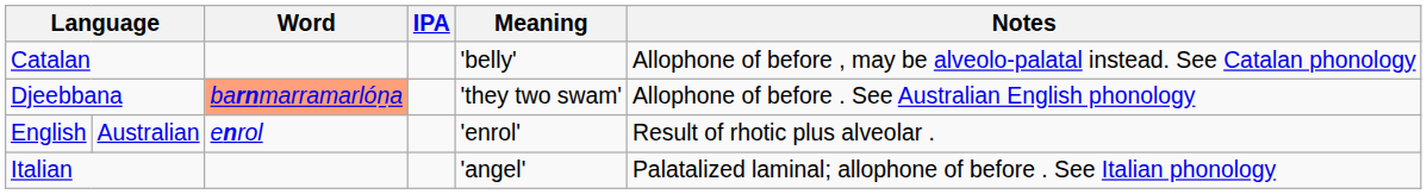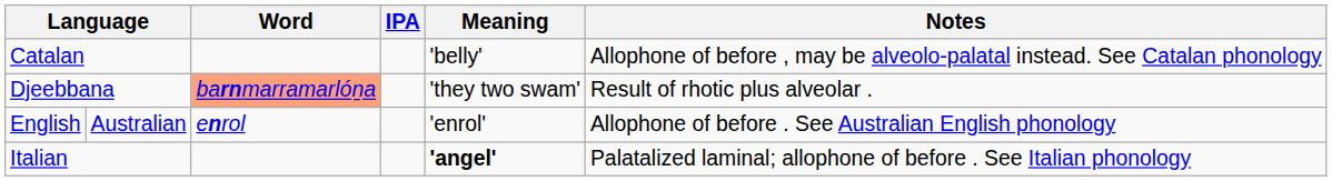 <table class="wikitable">
 <tr>
 <th colspan="2">Language</th>
 <th>Word</th>
 <th><a href='#'>IPA</a></th>
 <th>Meaning</th>
 <th>Notes</th>
 </tr>
 <tr>
 <td colspan="2"><a href='#'>Catalan</a></td>
 <td></td>
 <td></td>
 <td>'belly'</td>
 <td>Allophone of  before , may be <a href='#'>alveolo-palatal</a> instead. See <a href='#'>Catalan phonology</a></td>
 </tr>
 <tr>
 <td colspan="2"><a href='#'>Djeebbana</a></td>
 <td style="background: lightsalmon;"><em><a href='#'>ba<strong>rn</strong>marramarlón̠a</a></em></td>
 <td></td>
 <td>'they two swam'</td>
-<td>Allophone of  before . See <a href='#'>Australian English phonology</a></td>
+<td>Result of rhotic plus alveolar .</td>
 </tr>
 <tr>
 <td><a href='#'>English</a></td>
 <td><a href='#'>Australian</a></td>
 <td><em><a href='#'>e<strong>n</strong>rol</a></em></td>
 <td></td>
 <td>'enrol'</td>
-<td>Result of rhotic plus alveolar .</td>
+<td>Allophone of  before . See <a href='#'>Australian English phonology</a></td>
 </tr>
 <tr>
 <td colspan="2"><a href='#'>Italian</a></td>
 <td></td>
 <td></td>
-<td>'angel'</td>
+<td><strong>'angel'</strong></td>
 <td>Palatalized laminal; allophone of  before . See <a href='#'>Italian phonology</a></td>
 </tr>
 </table>
